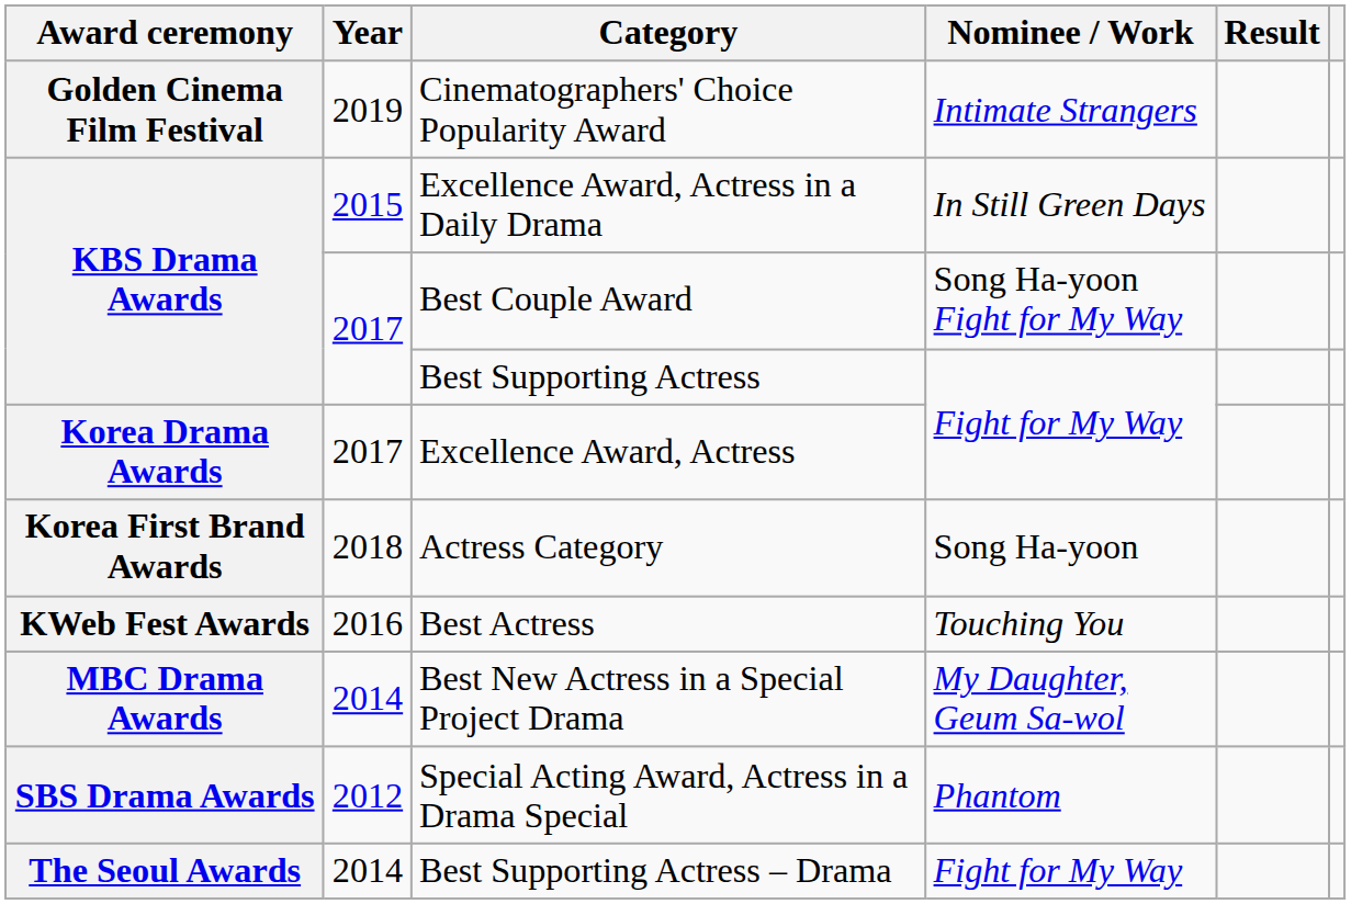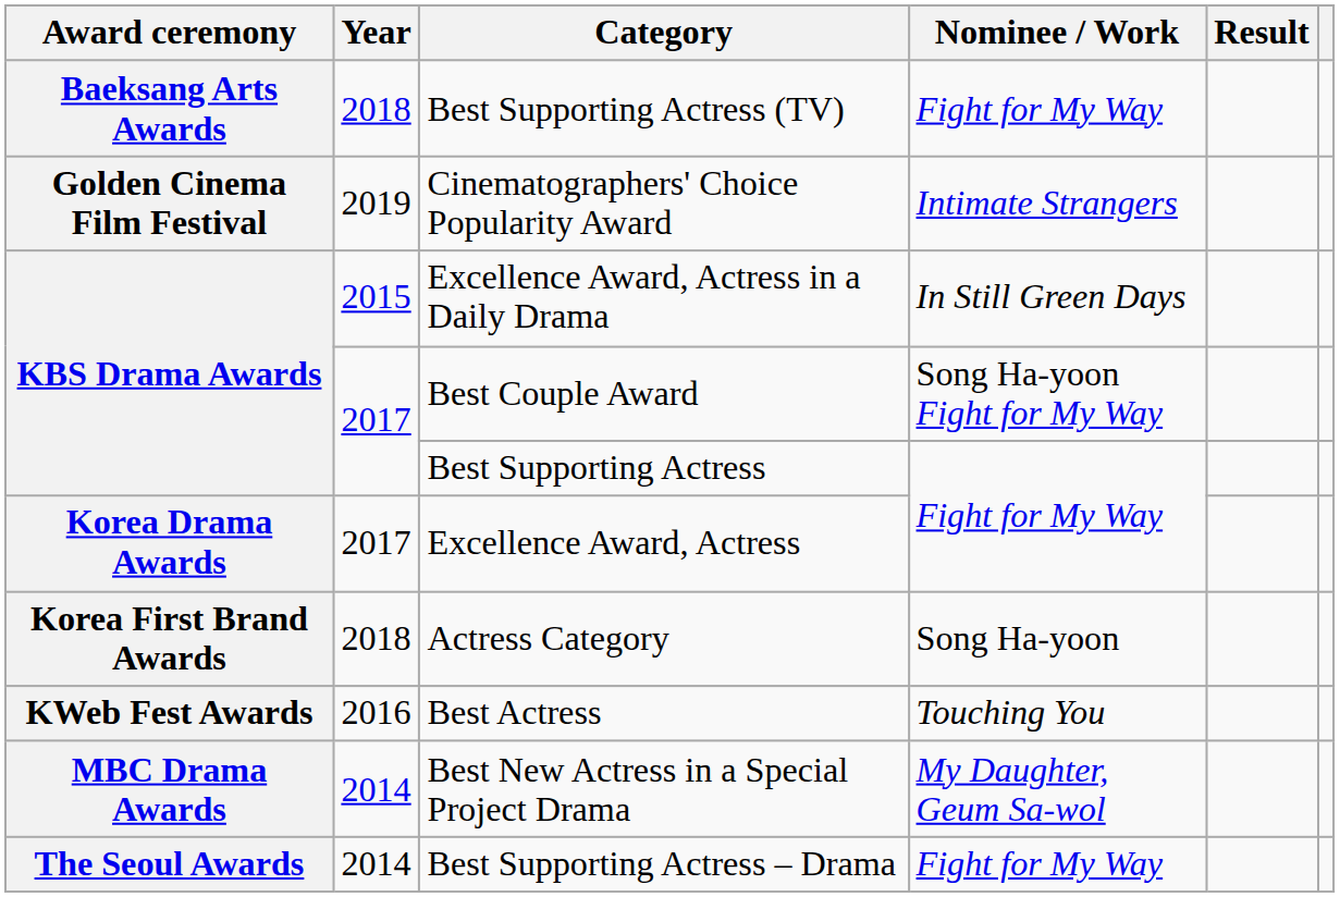 <table class="wikitable plainrowheaders sortable">
 <tr>
 <th scope="col">Award ceremony</th>
 <th scope="col">Year</th>
 <th scope="col">Category </th>
 <th scope="col">Nominee / Work</th>
 <th scope="col">Result</th>
 <th scope="col" class="unsortable"></th>
+</tr>
+<tr>
+<th scope="row"><a href='#'>Baeksang Arts Awards</a></th>
+<td style="text-align:center"><a href='#'>2018</a></td>
+<td>Best Supporting Actress (TV)</td>
+<td><em><a href='#'>Fight for My Way</a></em></td>
+<td></td>
+<td style="text-align:center"></td>
 </tr>
 <tr>
 <th scope="row">Golden Cinema Film Festival</th>
 <td style="text-align:center">2019</td>
 <td>Cinematographers' Choice Popularity Award</td>
 <td><em><a href='#'>Intimate Strangers</a></em></td>
 <td></td>
 <td style="text-align:center"></td>
 </tr>
 <tr>
 <th scope="row" rowspan="3"><a href='#'>KBS Drama Awards</a></th>
 <td style="text-align:center"><a href='#'>2015</a></td>
 <td>Excellence Award, Actress in a Daily Drama</td>
 <td><em>In Still Green Days</em></td>
 <td></td>
 <td style="text-align:center"></td>
 </tr>
 <tr>
 <td rowspan="2" style="text-align:center"><a href='#'>2017</a></td>
 <td>Best Couple Award</td>
 <td>Song Ha-yoon <br><em><a href='#'>Fight for My Way</a></em></td>
 <td></td>
 <td style="text-align:center"></td>
 </tr>
 <tr>
 <td>Best Supporting Actress</td>
 <td rowspan="2"><em><a href='#'>Fight for My Way</a></em></td>
 <td></td>
 <td style="text-align:center"></td>
 </tr>
 <tr>
 <th scope="row"><a href='#'>Korea Drama Awards</a></th>
 <td style="text-align:center">2017</td>
 <td>Excellence Award, Actress</td>
 <td></td>
 <td style="text-align:center"></td>
 </tr>
 <tr>
 <th scope="row">Korea First Brand Awards</th>
 <td style="text-align:center">2018</td>
 <td>Actress Category</td>
 <td>Song Ha-yoon</td>
 <td></td>
 <td style="text-align:center"></td>
 </tr>
 <tr>
 <th scope="row">KWeb Fest Awards</th>
 <td style="text-align:center">2016</td>
 <td>Best Actress</td>
 <td><em>Touching You</em></td>
 <td></td>
 <td style="text-align:center"></td>
 </tr>
 <tr>
 <th scope="row"><a href='#'>MBC Drama Awards</a></th>
 <td style="text-align:center"><a href='#'>2014</a></td>
 <td>Best New Actress in a Special Project Drama</td>
 <td><em><a href='#'>My Daughter, Geum Sa-wol</a></em></td>
 <td></td>
 <td style="text-align:center"></td>
 </tr>
 <tr>
-<th scope="row"><a href='#'>SBS Drama Awards</a></th>
-<td style="text-align:center"><a href='#'>2012</a></td>
-<td>Special Acting Award, Actress in a Drama Special</td>
-<td><em><a href='#'>Phantom</a></em></td>
-<td></td>
-<td style="text-align:center"></td>
-</tr>
-<tr>
 <th scope="row"><a href='#'>The Seoul Awards</a></th>
 <td style="text-align:center">2014</td>
 <td>Best Supporting Actress – Drama</td>
 <td><em><a href='#'>Fight for My Way</a></em></td>
 <td></td>
 <td style="text-align:center"></td>
 </tr>
 </table>
